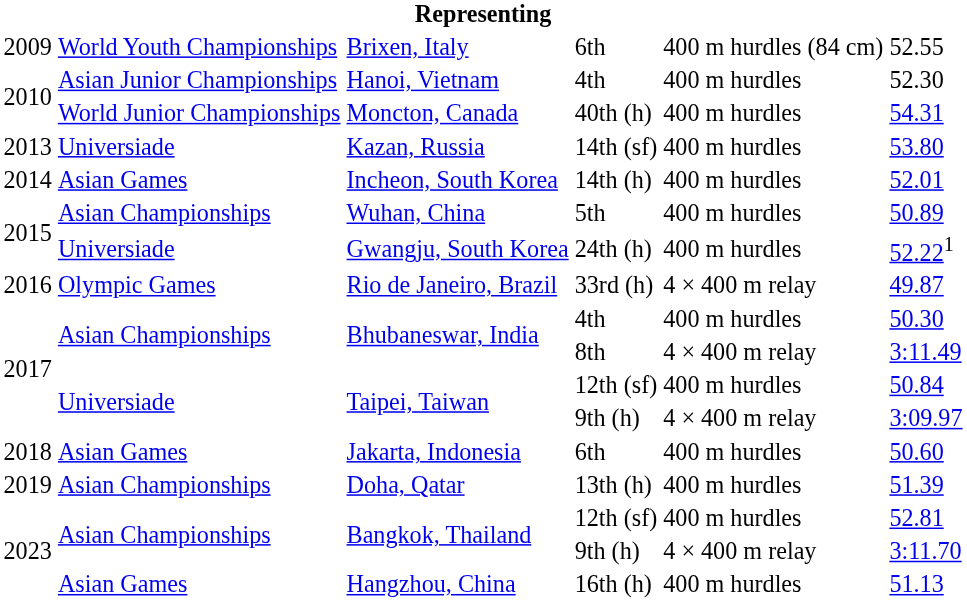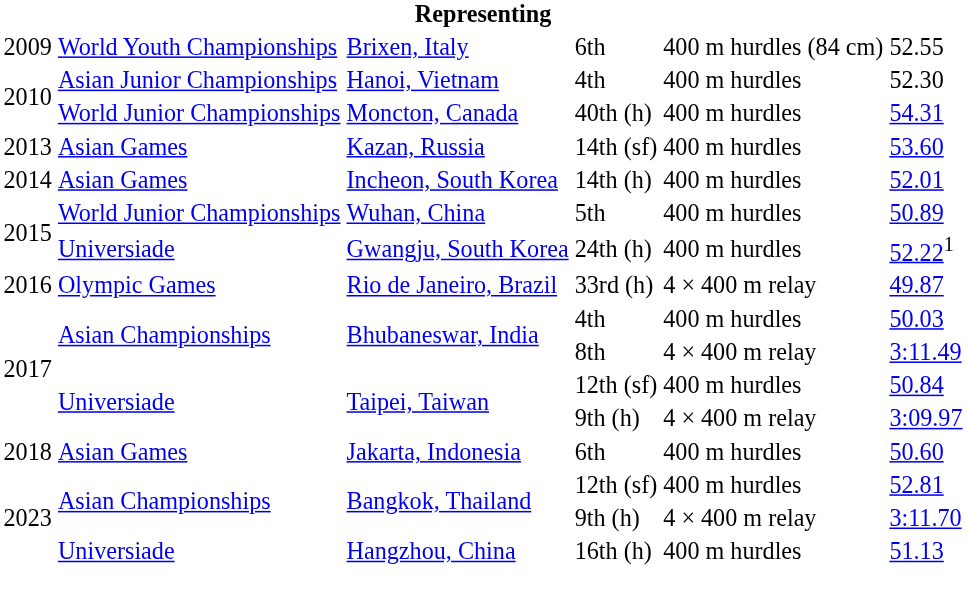 <table>
 <tr>
 <th colspan="6">Representing </th>
 </tr>
 <tr>
 <td>2009</td>
 <td><a href='#'>World Youth Championships</a></td>
 <td><a href='#'>Brixen, Italy</a></td>
 <td>6th</td>
 <td>400 m hurdles (84 cm)</td>
 <td>52.55</td>
 </tr>
 <tr>
 <td rowspan=2>2010</td>
 <td><a href='#'>Asian Junior Championships</a></td>
 <td><a href='#'>Hanoi, Vietnam</a></td>
 <td>4th</td>
 <td>400 m hurdles</td>
 <td>52.30</td>
 </tr>
 <tr>
 <td><a href='#'>World Junior Championships</a></td>
 <td><a href='#'>Moncton, Canada</a></td>
 <td>40th (h)</td>
 <td>400 m hurdles</td>
 <td><a href='#'>54.31</a></td>
 </tr>
 <tr>
 <td>2013</td>
-<td><a href='#'>Universiade</a></td>
+<td><a href='#'>Asian Games</a></td>
 <td><a href='#'>Kazan, Russia</a></td>
 <td>14th (sf)</td>
 <td>400 m hurdles</td>
-<td><a href='#'>53.80</a></td>
+<td><a href='#'>53.60</a></td>
 </tr>
 <tr>
 <td>2014</td>
 <td><a href='#'>Asian Games</a></td>
 <td><a href='#'>Incheon, South Korea</a></td>
 <td>14th (h)</td>
 <td>400 m hurdles</td>
 <td><a href='#'>52.01</a></td>
 </tr>
 <tr>
 <td rowspan=2>2015</td>
-<td><a href='#'>Asian Championships</a></td>
+<td><a href='#'>World Junior Championships</a></td>
 <td><a href='#'>Wuhan, China</a></td>
 <td>5th</td>
 <td>400 m hurdles</td>
 <td><a href='#'>50.89</a></td>
 </tr>
 <tr>
 <td><a href='#'>Universiade</a></td>
 <td><a href='#'>Gwangju, South Korea</a></td>
 <td>24th (h)</td>
 <td>400 m hurdles</td>
 <td><a href='#'>52.22</a><sup>1</sup></td>
 </tr>
 <tr>
 <td>2016</td>
 <td><a href='#'>Olympic Games</a></td>
 <td><a href='#'>Rio de Janeiro, Brazil</a></td>
 <td>33rd (h)</td>
 <td>4 × 400 m relay</td>
 <td><a href='#'>49.87</a></td>
 </tr>
 <tr>
 <td rowspan=4>2017</td>
 <td rowspan=2><a href='#'>Asian Championships</a></td>
 <td rowspan=2><a href='#'>Bhubaneswar, India</a></td>
 <td>4th</td>
 <td>400 m hurdles</td>
-<td><a href='#'>50.30</a></td>
+<td><a href='#'>50.03</a></td>
 </tr>
 <tr>
 <td>8th</td>
 <td>4 × 400 m relay</td>
 <td><a href='#'>3:11.49</a></td>
 </tr>
 <tr>
 <td rowspan=2><a href='#'>Universiade</a></td>
 <td rowspan=2><a href='#'>Taipei, Taiwan</a></td>
 <td>12th (sf)</td>
 <td>400 m hurdles</td>
 <td><a href='#'>50.84</a></td>
 </tr>
 <tr>
 <td>9th (h)</td>
 <td>4 × 400 m relay</td>
 <td><a href='#'>3:09.97</a></td>
 </tr>
 <tr>
 <td>2018</td>
 <td><a href='#'>Asian Games</a></td>
 <td><a href='#'>Jakarta, Indonesia</a></td>
 <td>6th</td>
 <td>400 m hurdles</td>
 <td><a href='#'>50.60</a></td>
 </tr>
 <tr>
-<td>2019</td>
-<td><a href='#'>Asian Championships</a></td>
-<td><a href='#'>Doha, Qatar</a></td>
-<td>13th (h)</td>
-<td>400 m hurdles</td>
-<td><a href='#'>51.39</a></td>
-</tr>
-<tr>
 <td rowspan=3>2023</td>
 <td rowspan=2><a href='#'>Asian Championships</a></td>
 <td rowspan=2><a href='#'>Bangkok, Thailand</a></td>
 <td>12th (sf)</td>
 <td>400 m hurdles</td>
 <td><a href='#'>52.81</a></td>
 </tr>
 <tr>
 <td>9th (h)</td>
 <td>4 × 400 m relay</td>
 <td><a href='#'>3:11.70</a></td>
 </tr>
 <tr>
-<td><a href='#'>Asian Games</a></td>
+<td><a href='#'>Universiade</a></td>
 <td><a href='#'>Hangzhou, China</a></td>
 <td>16th (h)</td>
 <td>400 m hurdles</td>
 <td><a href='#'>51.13</a></td>
 </tr>
 </table>
